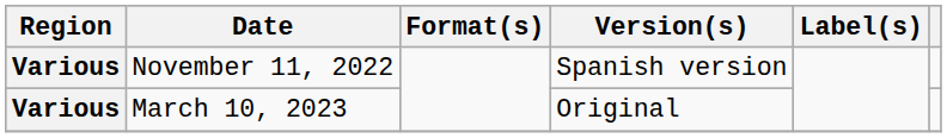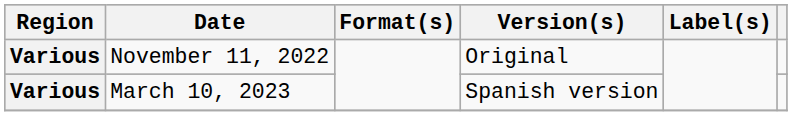 <table class="wikitable plainrowheaders">
 <tr>
 <th scope="col">Region</th>
 <th scope="col">Date</th>
 <th scope="col">Format(s)</th>
 <th scope="col">Version(s)</th>
 <th scope="col">Label(s)</th>
 <th scope="col"></th>
 </tr>
 <tr>
 <th scope="row">Various</th>
 <td>November 11, 2022</td>
 <td rowspan="2"></td>
-<td>Spanish version</td>
+<td>Original</td>
 <td rowspan="2"></td>
 <td style="text-align:center;"></td>
 </tr>
 <tr>
 <th scope="row">Various</th>
 <td>March 10, 2023</td>
-<td>Original</td>
+<td>Spanish version</td>
 <td style="text-align:center;"></td>
 </tr>
 <tr>
 </tr>
 </table>
